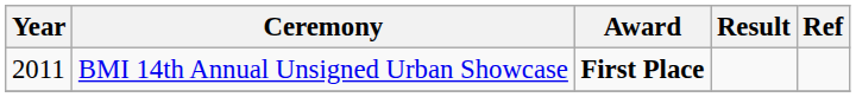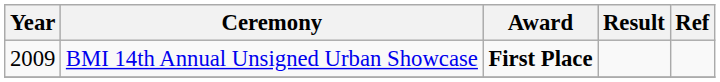 <table class="wikitable">
 <tr style="background:#ccc; text-align:center;">
 <th scope="col">Year</th>
 <th scope="col">Ceremony</th>
 <th scope="col">Award</th>
 <th scope="col">Result</th>
 <th>Ref</th>
 </tr>
 <tr>
-<td>2011</td>
+<td>2009</td>
 <td><a href='#'>BMI 14th Annual Unsigned Urban Showcase</a></td>
 <td><strong>First Place</strong></td>
 <td></td>
 <td style="text-align:center;"></td>
 </tr>
 <tr>
 </tr>
 </table>
